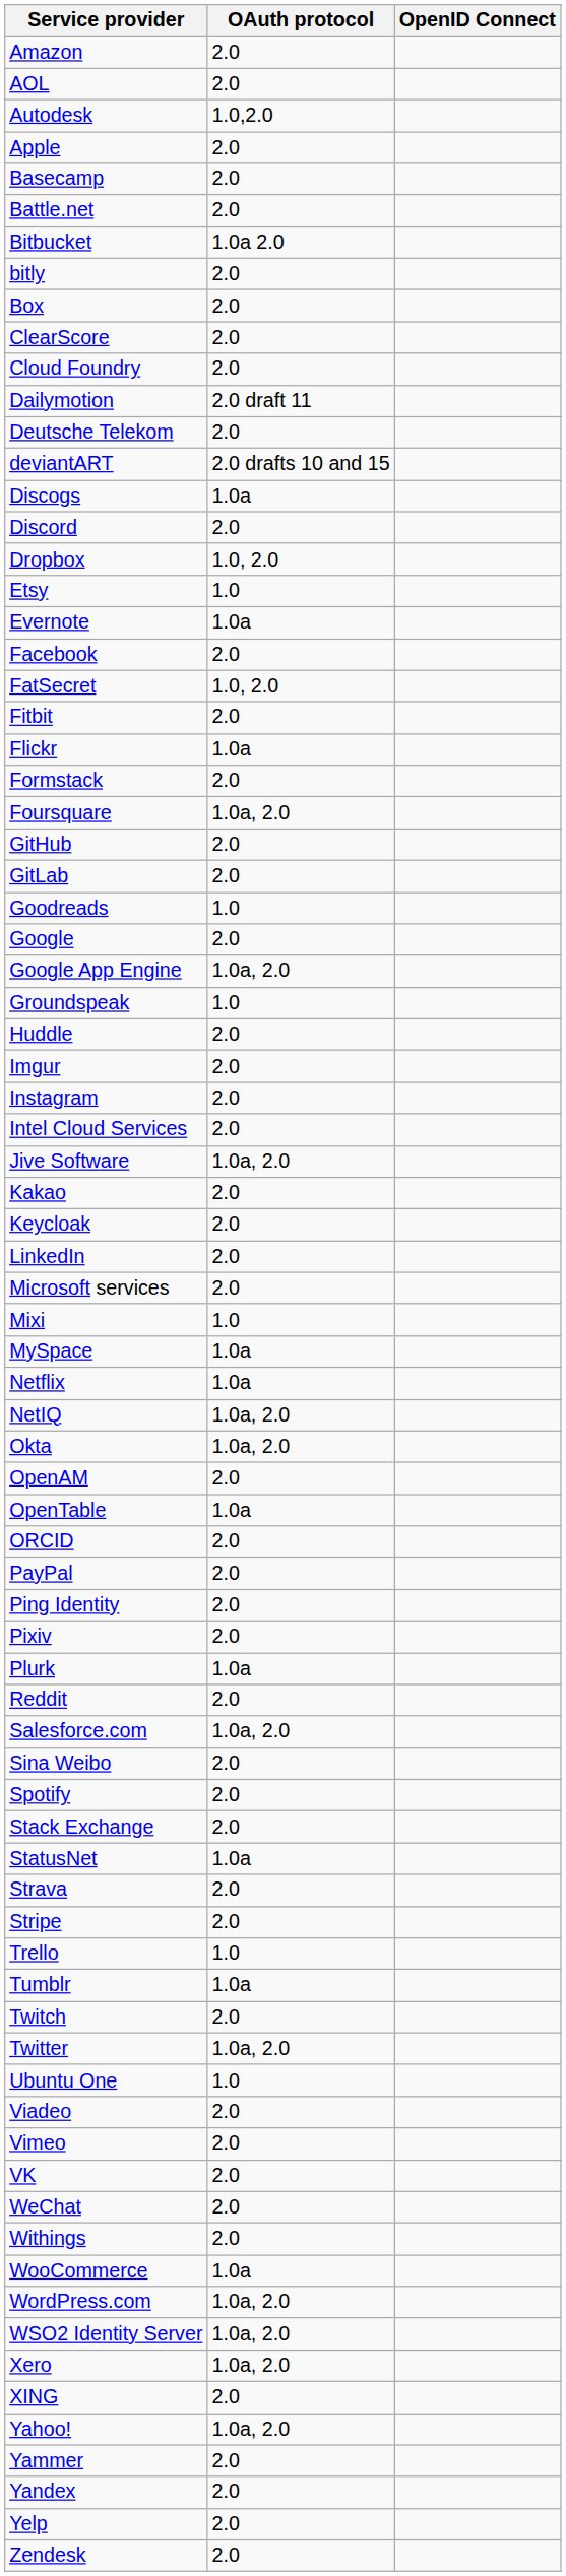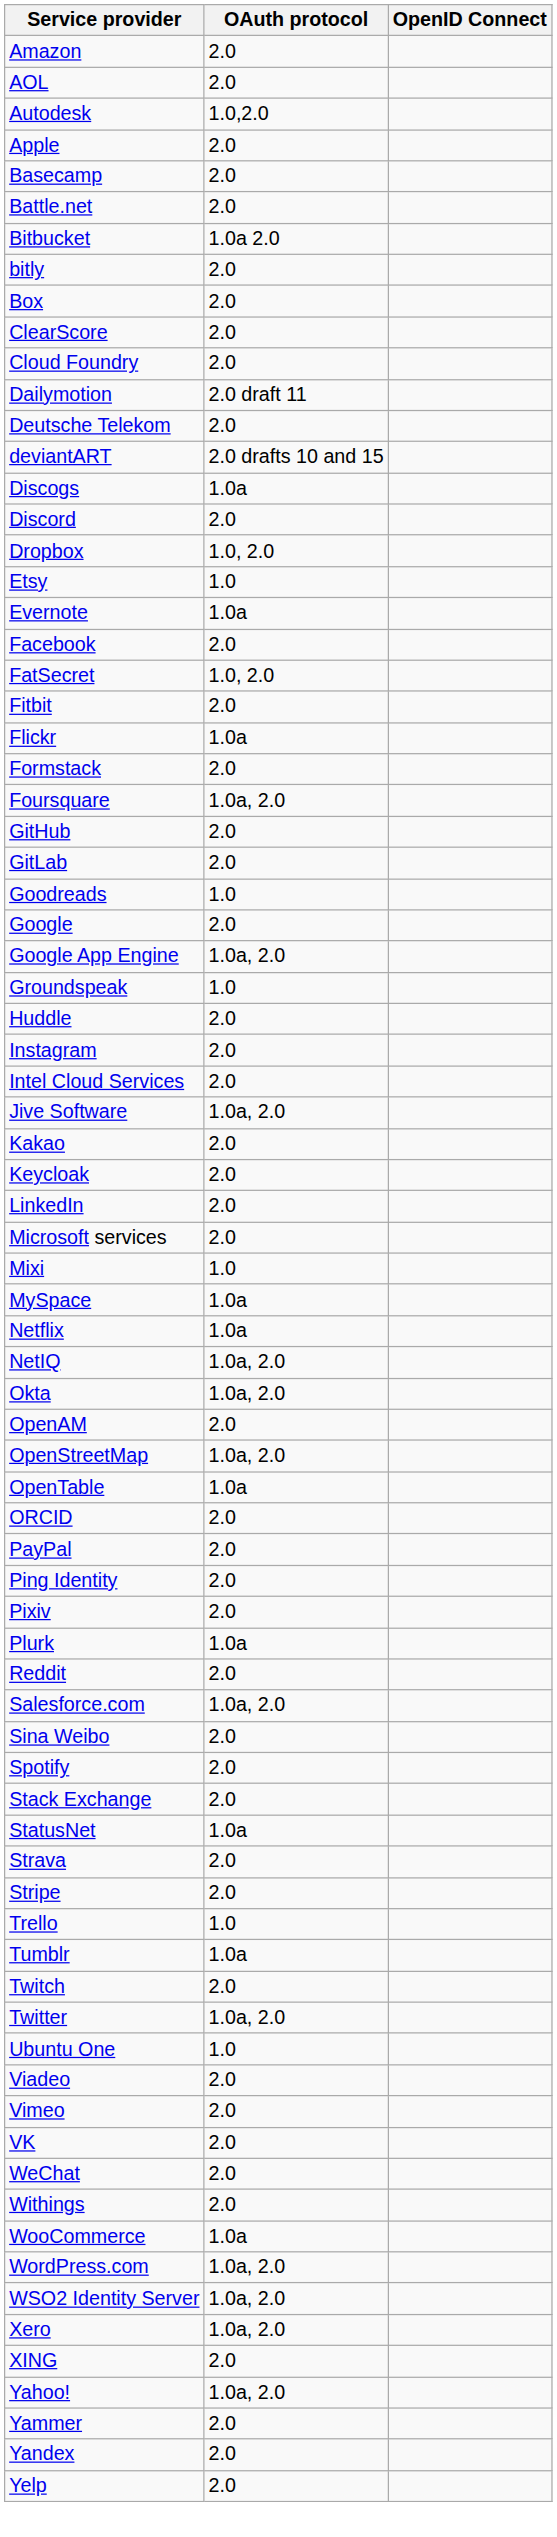 <table class="wikitable sortable">
 <tr>
 <th>Service provider</th>
 <th>OAuth protocol</th>
 <th>OpenID Connect</th>
 </tr>
 <tr>
 <td><a href='#'>Amazon</a></td>
 <td>2.0</td>
 <td></td>
 </tr>
 <tr>
 <td><a href='#'>AOL</a></td>
 <td>2.0</td>
 <td></td>
 </tr>
 <tr>
 <td><a href='#'>Autodesk</a></td>
 <td>1.0,2.0</td>
 <td></td>
 </tr>
 <tr>
 <td><a href='#'>Apple</a></td>
 <td>2.0</td>
 <td></td>
 </tr>
 <tr>
 <td><a href='#'>Basecamp</a></td>
 <td>2.0</td>
 <td></td>
 </tr>
 <tr>
 <td><a href='#'>Battle.net</a></td>
 <td>2.0</td>
 <td></td>
 </tr>
 <tr>
 <td><a href='#'>Bitbucket</a></td>
 <td>1.0a 2.0</td>
 <td></td>
 </tr>
 <tr>
 <td><a href='#'>bitly</a></td>
 <td>2.0</td>
 <td></td>
 </tr>
 <tr>
 <td><a href='#'>Box</a></td>
 <td>2.0</td>
 <td></td>
 </tr>
 <tr>
 <td><a href='#'>ClearScore</a></td>
 <td>2.0</td>
 <td></td>
 </tr>
 <tr>
 <td><a href='#'>Cloud Foundry</a></td>
 <td>2.0</td>
 <td></td>
 </tr>
 <tr>
 <td><a href='#'>Dailymotion</a></td>
 <td>2.0 draft 11</td>
 <td></td>
 </tr>
 <tr>
 <td><a href='#'>Deutsche Telekom</a></td>
 <td>2.0</td>
 <td></td>
 </tr>
 <tr>
 <td><a href='#'>deviantART</a></td>
 <td>2.0 drafts 10 and 15</td>
 <td></td>
 </tr>
 <tr>
 <td><a href='#'>Discogs</a></td>
 <td>1.0a</td>
 <td></td>
 </tr>
 <tr>
 <td><a href='#'>Discord</a></td>
 <td>2.0</td>
 <td></td>
 </tr>
 <tr>
 <td><a href='#'>Dropbox</a></td>
 <td>1.0, 2.0</td>
 <td></td>
 </tr>
 <tr>
 <td><a href='#'>Etsy</a></td>
 <td>1.0</td>
 <td></td>
 </tr>
 <tr>
 <td><a href='#'>Evernote</a></td>
 <td>1.0a</td>
 <td></td>
 </tr>
 <tr>
 <td><a href='#'>Facebook</a></td>
 <td>2.0</td>
 <td></td>
 </tr>
 <tr>
 <td><a href='#'>FatSecret</a></td>
 <td>1.0, 2.0</td>
 <td></td>
 </tr>
 <tr>
 <td><a href='#'>Fitbit</a></td>
 <td>2.0</td>
 <td></td>
 </tr>
 <tr>
 <td><a href='#'>Flickr</a></td>
 <td>1.0a</td>
 <td></td>
 </tr>
 <tr>
 <td><a href='#'>Formstack</a></td>
 <td>2.0</td>
 <td></td>
 </tr>
 <tr>
 <td><a href='#'>Foursquare</a></td>
 <td>1.0a, 2.0</td>
 <td></td>
 </tr>
 <tr>
 <td><a href='#'>GitHub</a></td>
 <td>2.0</td>
 <td></td>
 </tr>
 <tr>
 <td><a href='#'>GitLab</a></td>
 <td>2.0</td>
 <td></td>
 </tr>
 <tr>
 <td><a href='#'>Goodreads</a></td>
 <td>1.0</td>
 <td></td>
 </tr>
 <tr>
 <td><a href='#'>Google</a></td>
 <td>2.0</td>
 <td></td>
 </tr>
 <tr>
 <td><a href='#'>Google App Engine</a></td>
 <td>1.0a, 2.0</td>
 <td></td>
 </tr>
 <tr>
 <td><a href='#'>Groundspeak</a></td>
 <td>1.0</td>
 <td></td>
 </tr>
 <tr>
 <td><a href='#'>Huddle</a></td>
 <td>2.0</td>
 <td></td>
 </tr>
 <tr>
-<td><a href='#'>Imgur</a></td>
-<td>2.0</td>
-<td></td>
-</tr>
-<tr>
 <td><a href='#'>Instagram</a></td>
 <td>2.0</td>
 <td></td>
 </tr>
 <tr>
 <td><a href='#'>Intel Cloud Services</a></td>
 <td>2.0</td>
 <td></td>
 </tr>
 <tr>
 <td><a href='#'>Jive Software</a></td>
 <td>1.0a, 2.0</td>
 <td></td>
 </tr>
 <tr>
 <td><a href='#'>Kakao</a></td>
 <td>2.0</td>
 <td></td>
 </tr>
 <tr>
 <td><a href='#'>Keycloak</a></td>
 <td>2.0</td>
 <td></td>
 </tr>
 <tr>
 <td><a href='#'>LinkedIn</a></td>
 <td>2.0</td>
 <td></td>
 </tr>
 <tr>
 <td><a href='#'>Microsoft</a> services</td>
 <td>2.0</td>
 <td></td>
 </tr>
 <tr>
 <td><a href='#'>Mixi</a></td>
 <td>1.0</td>
 <td></td>
 </tr>
 <tr>
 <td><a href='#'>MySpace</a></td>
 <td>1.0a</td>
 <td></td>
 </tr>
 <tr>
 <td><a href='#'>Netflix</a></td>
 <td>1.0a</td>
 <td></td>
 </tr>
 <tr>
 <td><a href='#'>NetIQ</a></td>
 <td>1.0a, 2.0</td>
 <td></td>
 </tr>
 <tr>
 <td><a href='#'>Okta</a></td>
 <td>1.0a, 2.0</td>
 <td></td>
 </tr>
 <tr>
 <td><a href='#'>OpenAM</a></td>
 <td>2.0</td>
+<td></td>
+</tr>
+<tr>
+<td><a href='#'>OpenStreetMap</a></td>
+<td>1.0a, 2.0</td>
 <td></td>
 </tr>
 <tr>
 <td><a href='#'>OpenTable</a></td>
 <td>1.0a</td>
 <td></td>
 </tr>
 <tr>
 <td><a href='#'>ORCID</a></td>
 <td>2.0</td>
 <td></td>
 </tr>
 <tr>
 <td><a href='#'>PayPal</a></td>
 <td>2.0</td>
 <td></td>
 </tr>
 <tr>
 <td><a href='#'>Ping Identity</a></td>
 <td>2.0</td>
 <td></td>
 </tr>
 <tr>
 <td><a href='#'>Pixiv</a></td>
 <td>2.0</td>
 <td></td>
 </tr>
 <tr>
 <td><a href='#'>Plurk</a></td>
 <td>1.0a</td>
 <td></td>
 </tr>
 <tr>
 <td><a href='#'>Reddit</a></td>
 <td>2.0</td>
 <td></td>
 </tr>
 <tr>
 <td><a href='#'>Salesforce.com</a></td>
 <td>1.0a, 2.0</td>
 <td></td>
 </tr>
 <tr>
 <td><a href='#'>Sina Weibo</a></td>
 <td>2.0</td>
 <td></td>
 </tr>
 <tr>
 <td><a href='#'>Spotify</a></td>
 <td>2.0</td>
 <td></td>
 </tr>
 <tr>
 <td><a href='#'>Stack Exchange</a></td>
 <td>2.0</td>
 <td></td>
 </tr>
 <tr>
 <td><a href='#'>StatusNet</a></td>
 <td>1.0a</td>
 <td></td>
 </tr>
 <tr>
 <td><a href='#'>Strava</a></td>
 <td>2.0</td>
 <td></td>
 </tr>
 <tr>
 <td><a href='#'>Stripe</a></td>
 <td>2.0</td>
 <td></td>
 </tr>
 <tr>
 <td><a href='#'>Trello</a></td>
 <td>1.0</td>
 <td></td>
 </tr>
 <tr>
 <td><a href='#'>Tumblr</a></td>
 <td>1.0a</td>
 <td></td>
 </tr>
 <tr>
 <td><a href='#'>Twitch</a></td>
 <td>2.0</td>
 <td></td>
 </tr>
 <tr>
 <td><a href='#'>Twitter</a></td>
 <td>1.0a, 2.0</td>
 <td></td>
 </tr>
 <tr>
 <td><a href='#'>Ubuntu One</a></td>
 <td>1.0</td>
 <td></td>
 </tr>
 <tr>
 <td><a href='#'>Viadeo</a></td>
 <td>2.0</td>
 <td></td>
 </tr>
 <tr>
 <td><a href='#'>Vimeo</a></td>
 <td>2.0</td>
 <td></td>
 </tr>
 <tr>
 <td><a href='#'>VK</a></td>
 <td>2.0</td>
 <td></td>
 </tr>
 <tr>
 <td><a href='#'>WeChat</a></td>
 <td>2.0</td>
 <td></td>
 </tr>
 <tr>
 <td><a href='#'>Withings</a></td>
 <td>2.0</td>
 <td></td>
 </tr>
 <tr>
 <td><a href='#'>WooCommerce</a></td>
 <td>1.0a</td>
 <td></td>
 </tr>
 <tr>
 <td><a href='#'>WordPress.com</a></td>
 <td>1.0a, 2.0</td>
 <td></td>
 </tr>
 <tr>
 <td><a href='#'>WSO2 Identity Server</a></td>
 <td>1.0a, 2.0</td>
 <td></td>
 </tr>
 <tr>
 <td><a href='#'>Xero</a></td>
 <td>1.0a, 2.0</td>
 <td></td>
 </tr>
 <tr>
 <td><a href='#'>XING</a></td>
 <td>2.0</td>
 <td></td>
 </tr>
 <tr>
 <td><a href='#'>Yahoo!</a></td>
 <td>1.0a, 2.0</td>
 <td></td>
 </tr>
 <tr>
 <td><a href='#'>Yammer</a></td>
 <td>2.0</td>
 <td></td>
 </tr>
 <tr>
 <td><a href='#'>Yandex</a></td>
 <td>2.0</td>
 <td></td>
 </tr>
 <tr>
 <td><a href='#'>Yelp</a></td>
 <td>2.0</td>
 <td></td>
 </tr>
-<tr>
-<td><a href='#'>Zendesk</a></td>
-<td>2.0</td>
-<td></td>
-</tr>
 </table>
